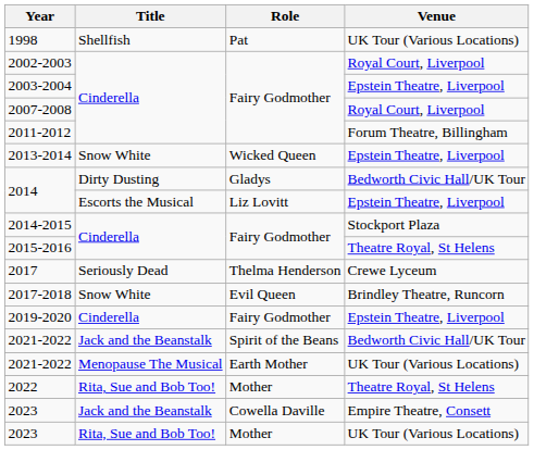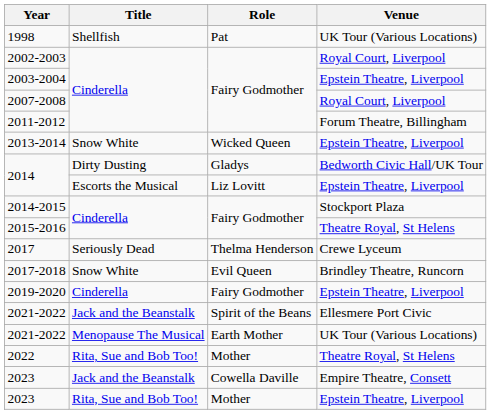 <table class=wikitable>
 <tr>
 <th>Year</th>
 <th>Title</th>
 <th>Role</th>
 <th>Venue</th>
 </tr>
 <tr>
 <td>1998</td>
 <td>Shellfish</td>
 <td>Pat</td>
 <td>UK Tour (Various Locations)</td>
 </tr>
 <tr>
 <td>2002-2003</td>
 <td rowspan=4><a href='#'>Cinderella</a></td>
 <td rowspan=4>Fairy Godmother</td>
 <td><a href='#'>Royal Court</a>, <a href='#'>Liverpool</a></td>
 </tr>
 <tr>
 <td>2003-2004</td>
 <td><a href='#'>Epstein Theatre</a>, <a href='#'>Liverpool</a></td>
 </tr>
 <tr>
 <td>2007-2008</td>
 <td><a href='#'>Royal Court</a>, <a href='#'>Liverpool</a></td>
 </tr>
 <tr>
 <td>2011-2012</td>
 <td>Forum Theatre, Billingham</td>
 </tr>
 <tr>
 <td>2013-2014</td>
 <td>Snow White</td>
 <td>Wicked Queen</td>
 <td><a href='#'>Epstein Theatre</a>, <a href='#'>Liverpool</a></td>
 </tr>
 <tr>
 <td Rowspan=2>2014</td>
 <td>Dirty Dusting</td>
 <td>Gladys</td>
 <td><a href='#'>Bedworth Civic Hall</a>/UK Tour</td>
 </tr>
 <tr>
 <td>Escorts the Musical</td>
 <td>Liz Lovitt</td>
 <td><a href='#'>Epstein Theatre</a>, <a href='#'>Liverpool</a></td>
 </tr>
 <tr>
 <td>2014-2015</td>
 <td Rowspan=2><a href='#'>Cinderella</a></td>
 <td Rowspan=2>Fairy Godmother</td>
 <td>Stockport Plaza</td>
 </tr>
 <tr>
 <td>2015-2016</td>
 <td><a href='#'>Theatre Royal</a>, <a href='#'>St Helens</a></td>
 </tr>
 <tr>
 <td>2017</td>
 <td>Seriously Dead</td>
 <td>Thelma Henderson</td>
 <td>Crewe Lyceum</td>
 </tr>
 <tr>
 <td>2017-2018</td>
 <td>Snow White</td>
 <td>Evil Queen</td>
 <td>Brindley Theatre, Runcorn</td>
 </tr>
 <tr>
 <td>2019-2020</td>
 <td><a href='#'>Cinderella</a></td>
 <td>Fairy Godmother</td>
 <td><a href='#'>Epstein Theatre</a>, <a href='#'>Liverpool</a></td>
 </tr>
 <tr>
 <td>2021-2022</td>
 <td><a href='#'>Jack and the Beanstalk</a></td>
 <td>Spirit of the Beans</td>
-<td><a href='#'>Bedworth Civic Hall</a>/UK Tour</td>
+<td>Ellesmere Port Civic</td>
 </tr>
 <tr>
 <td>2021-2022</td>
 <td><a href='#'>Menopause The Musical</a></td>
 <td>Earth Mother</td>
 <td>UK Tour (Various Locations)</td>
 </tr>
 <tr>
 <td>2022</td>
 <td><a href='#'>Rita, Sue and Bob Too!</a></td>
 <td>Mother</td>
 <td><a href='#'>Theatre Royal</a>, <a href='#'>St Helens</a></td>
 </tr>
 <tr>
 <td>2023</td>
 <td><a href='#'>Jack and the Beanstalk</a></td>
 <td>Cowella Daville</td>
 <td>Empire Theatre, <a href='#'>Consett</a></td>
 </tr>
 <tr>
 <td>2023</td>
 <td><a href='#'>Rita, Sue and Bob Too!</a></td>
 <td>Mother</td>
-<td>UK Tour (Various Locations)</td>
+<td><a href='#'>Epstein Theatre</a>, <a href='#'>Liverpool</a></td>
 </tr>
 </table>
